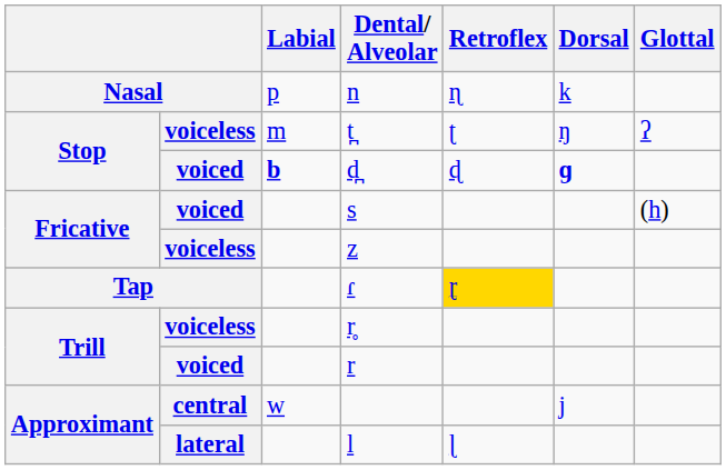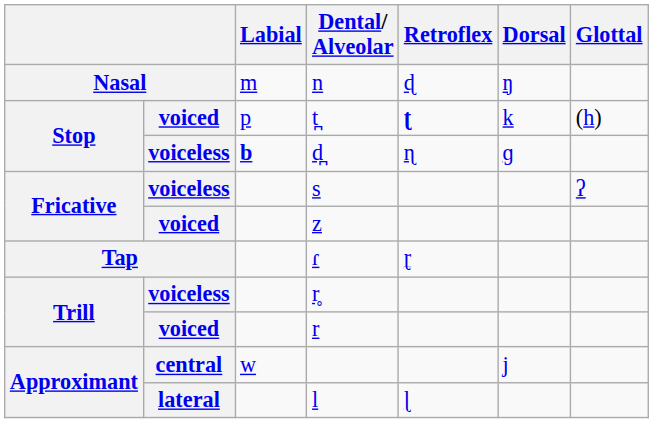 <table class="wikitable">
 <tr>
 <th colspan="2"></th>
 <th><a href='#'>Labial</a></th>
 <th><a href='#'>Dental</a>/<br><a href='#'>Alveolar</a></th>
 <th><a href='#'>Retroflex</a></th>
 <th><a href='#'>Dorsal</a></th>
 <th><a href='#'>Glottal</a></th>
 </tr>
 <tr>
 <th colspan="2"><a href='#'>Nasal</a></th>
-<td><a href='#'>p</a></td>
+<td><a href='#'>m</a></td>
 <td><a href='#'>n</a></td>
-<td><a href='#'>ɳ</a></td>
-<td><a href='#'>k</a></td>
+<td><a href='#'>ɖ</a></td>
+<td><a href='#'>ŋ</a></td>
 <td></td>
 </tr>
 <tr>
 <th rowspan="2"><a href='#'>Stop</a></th>
+<th><a href='#'>voiced</a></th>
+<td><a href='#'>p</a></td>
+<td><a href='#'>t̪</a></td>
+<td><strong><a href='#'>ʈ</a></strong></td>
+<td><a href='#'>k</a></td>
+<td>(<a href='#'>h</a>)</td>
+</tr>
+<tr>
 <th><a href='#'>voiceless</a></th>
-<td><a href='#'>m</a></td>
-<td><a href='#'>t̪</a></td>
-<td><a href='#'>ʈ</a></td>
-<td><a href='#'>ŋ</a></td>
+<td><strong><a href='#'>b</a></strong></td>
+<td><a href='#'>d̪</a></td>
+<td><a href='#'>ɳ</a></td>
+<td><a href='#'>ɡ</a></td>
+<td></td>
+</tr>
+<tr>
+<th rowspan="2"><a href='#'>Fricative</a></th>
+<th><a href='#'>voiceless</a></th>
+<td></td>
+<td><a href='#'>s</a></td>
+<td></td>
+<td></td>
 <td><a href='#'>ʔ</a></td>
 </tr>
 <tr>
 <th><a href='#'>voiced</a></th>
-<td><strong><a href='#'>b</a></strong></td>
-<td><a href='#'>d̪</a></td>
-<td><a href='#'>ɖ</a></td>
-<td><strong><a href='#'>ɡ</a></strong></td>
-<td></td>
-</tr>
-<tr>
-<th rowspan="2"><a href='#'>Fricative</a></th>
-<th><a href='#'>voiced</a></th>
-<td></td>
-<td><a href='#'>s</a></td>
-<td></td>
-<td></td>
-<td>(<a href='#'>h</a>)</td>
-</tr>
-<tr>
-<th><a href='#'>voiceless</a></th>
 <td></td>
 <td><a href='#'>z</a></td>
 <td></td>
 <td></td>
 <td></td>
 </tr>
 <tr>
 <th colspan="2"><a href='#'>Tap</a></th>
 <td></td>
 <td><a href='#'>ɾ</a></td>
-<td style="background: gold;"><a href='#'>ɽ</a></td>
+<td><a href='#'>ɽ</a></td>
 <td></td>
 <td></td>
 </tr>
 <tr>
 <th rowspan="2"><a href='#'>Trill</a></th>
 <th><a href='#'>voiceless</a></th>
 <td></td>
 <td><a href='#'>r̥</a></td>
 <td></td>
 <td></td>
 <td></td>
 </tr>
 <tr>
 <th><a href='#'>voiced</a></th>
 <td></td>
 <td><a href='#'>r</a></td>
 <td></td>
 <td></td>
 <td></td>
 </tr>
 <tr>
 <th rowspan="2"><a href='#'>Approximant</a></th>
 <th><a href='#'>central</a></th>
 <td><a href='#'>w</a></td>
 <td></td>
 <td></td>
 <td><a href='#'>j</a></td>
 <td></td>
 </tr>
 <tr>
 <th><a href='#'>lateral</a></th>
 <td></td>
 <td><a href='#'>l</a></td>
 <td><a href='#'>ɭ</a></td>
 <td></td>
 <td></td>
 </tr>
 </table>
